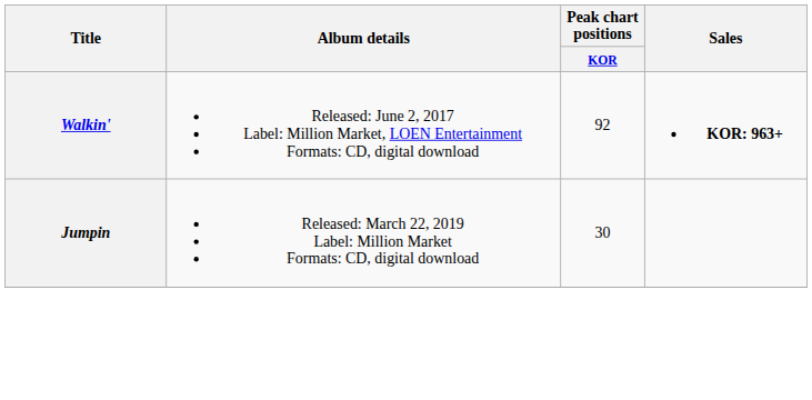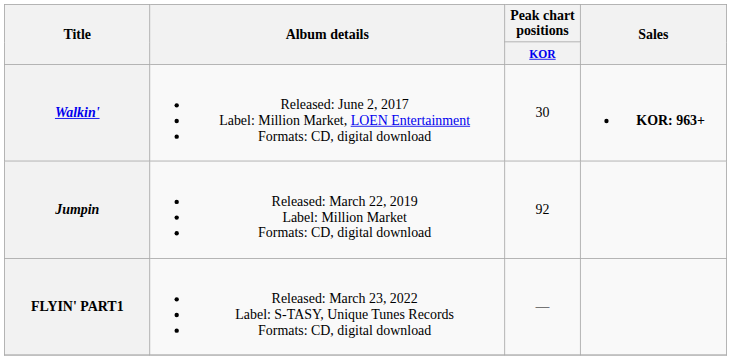 <table class="wikitable plainrowheaders" style="text-align:center;">
 <tr>
 <th scope="col" rowspan="2" style="width:10em;">Title</th>
 <th scope="col" rowspan="2" style="width:25em;">Album details</th>
 <th scope="col" colspan="1" style="width:5em;">Peak chart positions</th>
 <th scope="col" rowspan="2" style="width:10em;">Sales</th>
 </tr>
 <tr>
 <th><small><a href='#'>KOR</a></small><br></th>
 </tr>
 <tr>
 <th scope="row"><em><a href='#'>Walkin'</a></em></th>
 <td><br><ul><li>Released: June 2, 2017</li><li>Label: Million Market, <a href='#'>LOEN Entertainment</a></li><li>Formats: CD, digital download</li></ul></td>
-<td>92</td>
+<td>30</td>
 <td><strong><br><ul><li>KOR: 963+</li></ul></strong></td>
 </tr>
 <tr>
 <th scope="row"><em>Jumpin<strong></th>
 <td><br><ul><li>Released: March 22, 2019</li><li>Label: Million Market</li><li>Formats: CD, digital download</li></ul></td>
-<td>30</td>
+<td>92</td>
+<td></td>
+</tr>
+<tr>
+<th scope="row"></em>FLYIN' PART1<em></th>
+<td><br><ul><li>Released: March 23, 2022</li><li>Label:  S-TASY, Unique Tunes Records</li><li>Formats: CD, digital download</li></ul></td>
+<td>—</td>
 <td></td>
 </tr>
 <tr>
 </tr>
 </table>
